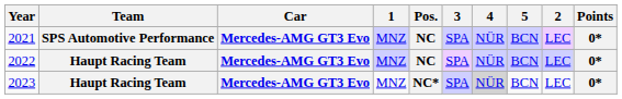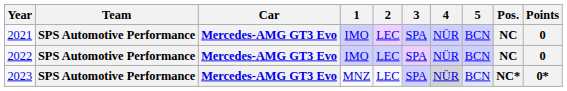 <table class="wikitable" border="1" style="text-align:center; font-size:85%;">
 <tr>
 <th>Year</th>
 <th>Team</th>
 <th>Car</th>
 <th>1</th>
-<th>Pos.</th>
+<th>2</th>
 <th>3</th>
 <th>4</th>
 <th>5</th>
-<th>2</th>
+<th>Pos.</th>
 <th>Points</th>
 </tr>
 <tr>
 <td><a href='#'>2021</a></td>
 <th nowrap>SPS Automotive Performance</th>
 <th nowrap><a href='#'>Mercedes-AMG GT3 Evo</a></th>
-<td style="background:#cfcfff;"><a href='#'>MNZ</a><br></td>
-<th>NC</th>
+<td style="background:#cfcfff;"><a href='#'>IMO</a><br></td>
+<td style="background:#EFCFFF;"><a href='#'>LEC</a><br></td>
 <td style="background:#cfcfff;"><a href='#'>SPA</a><br></td>
 <td style="background:#cfcfff;"><a href='#'>NÜR</a><br></td>
 <td style="background:#cfcfff;"><a href='#'>BCN</a><br></td>
-<td style="background:#EFCFFF;"><a href='#'>LEC</a><br></td>
-<th>0*</th>
+<th>NC</th>
+<th>0</th>
 </tr>
 <tr>
 <td><a href='#'>2022</a></td>
-<th nowrap>Haupt Racing Team</th>
+<th nowrap>SPS Automotive Performance</th>
 <th nowrap><a href='#'>Mercedes-AMG GT3 Evo</a></th>
-<td style="background:#cfcfff;"><a href='#'>MNZ</a><br></td>
-<th>NC</th>
+<td style="background:#cfcfff;"><a href='#'>IMO</a><br></td>
+<td style="background:#cfcfff;"><a href='#'>LEC</a><br></td>
 <td style="background:#EFCFFF;"><a href='#'>SPA</a><br></td>
 <td style="background:#cfcfff;"><a href='#'>NÜR</a><br></td>
 <td style="background:#cfcfff;"><a href='#'>BCN</a><br></td>
-<td style="background:#cfcfff;"><a href='#'>LEC</a><br></td>
-<th>0*</th>
+<th>NC</th>
+<th>0</th>
 </tr>
 <tr>
 <td><a href='#'>2023</a></td>
-<th nowrap>Haupt Racing Team</th>
+<th nowrap>SPS Automotive Performance</th>
 <th nowrap><a href='#'>Mercedes-AMG GT3 Evo</a></th>
 <td><a href='#'>MNZ</a></td>
-<th>NC*</th>
+<td><a href='#'>LEC</a></td>
 <td style="background:#cfcfff;"><a href='#'>SPA</a><br></td>
 <td style="background: lightgrey;"><a href='#'>NÜR</a></td>
-<td><a href='#'>BCN</a></td>
-<td><a href='#'>LEC</a></td>
+<td style="background: lavender;"><a href='#'>BCN</a></td>
+<th>NC*</th>
 <th>0*</th>
 </tr>
 </table>
